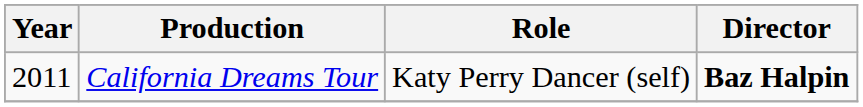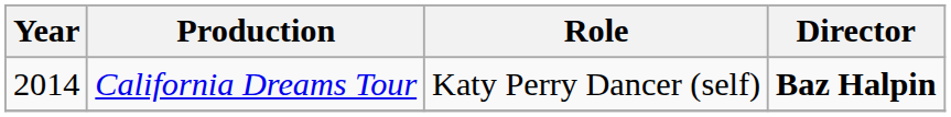 <table class="wikitable">
 <tr>
 <th>Year</th>
 <th>Production</th>
 <th>Role</th>
 <th>Director</th>
 </tr>
 <tr>
-<td>2011</td>
+<td>2014</td>
 <td><em><a href='#'>California Dreams Tour</a></em></td>
 <td>Katy Perry Dancer (self)</td>
 <td><strong>Baz Halpin</strong></td>
 </tr>
 <tr>
 </tr>
 </table>
